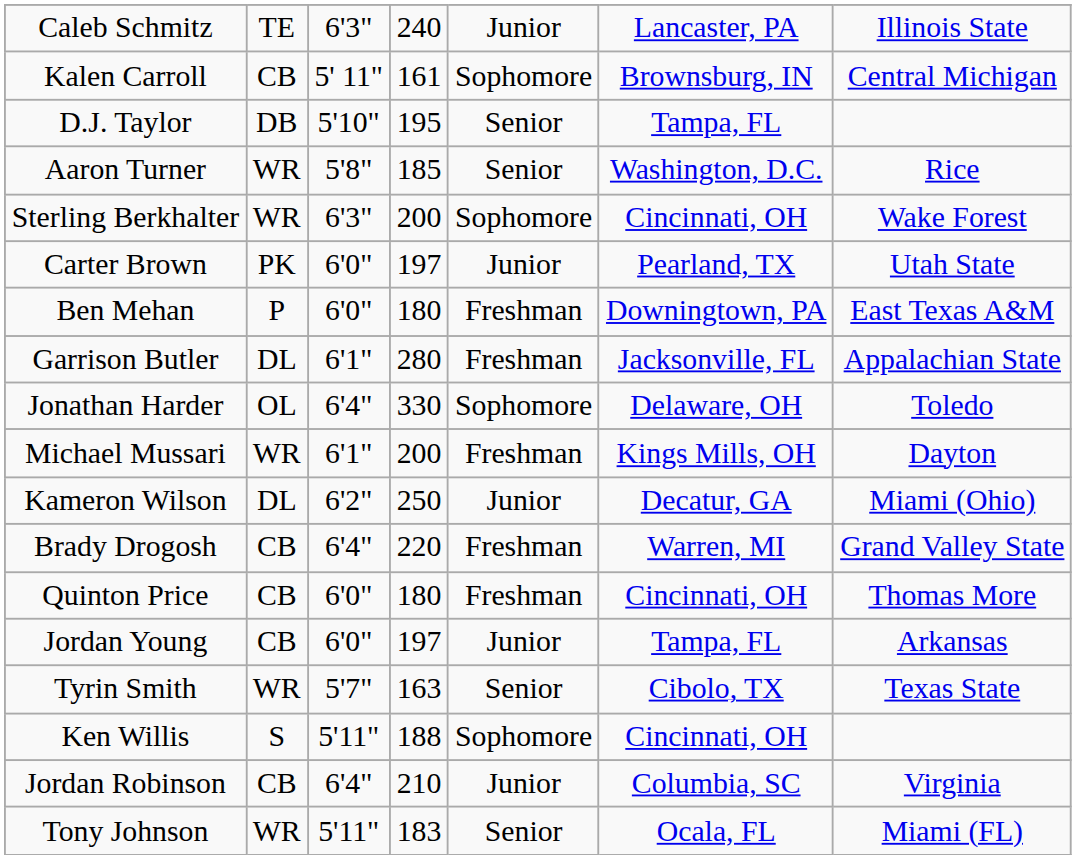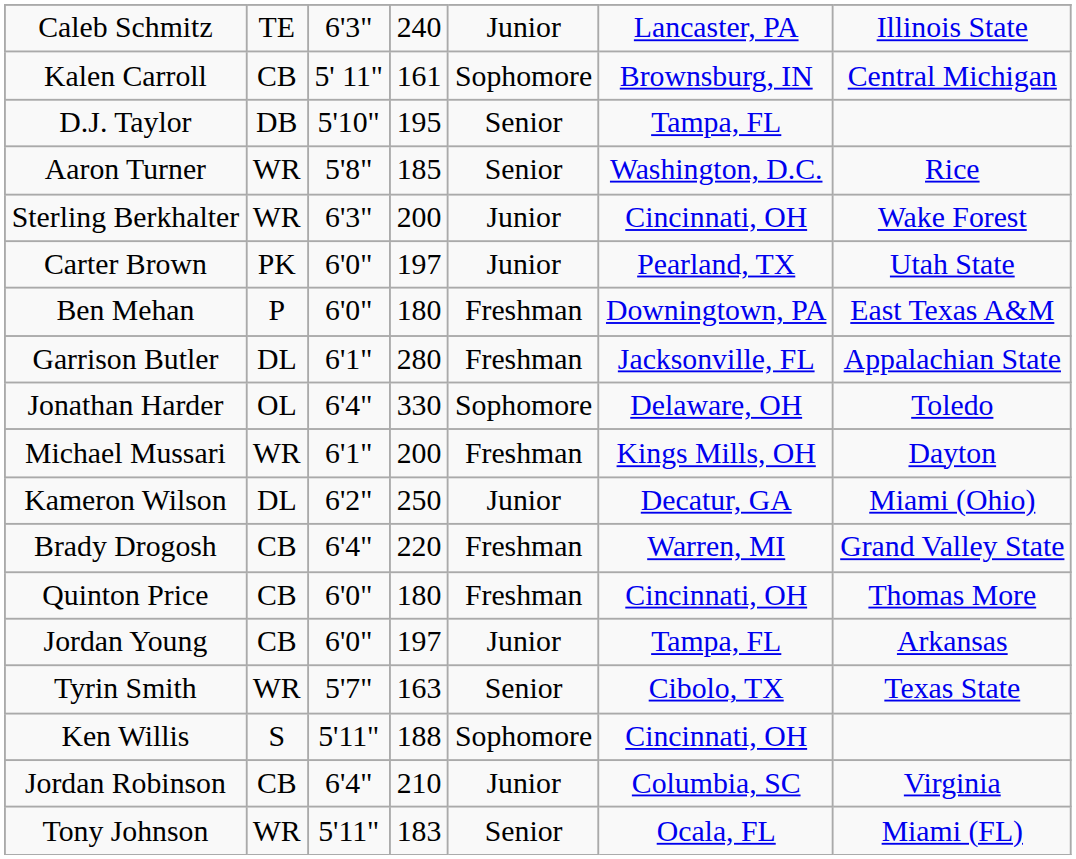 <table class="wikitable sortable sortable" style="text-align: center">
 <tr>
 <td>Caleb Schmitz</td>
 <td>TE</td>
 <td>6'3"</td>
 <td>240</td>
 <td> Junior</td>
 <td><a href='#'>Lancaster, PA</a></td>
 <td><a href='#'>Illinois State</a></td>
 </tr>
 <tr>
 <td>Kalen Carroll</td>
 <td>CB</td>
 <td>5' 11"</td>
 <td>161</td>
 <td> Sophomore</td>
 <td><a href='#'>Brownsburg, IN</a></td>
 <td><a href='#'>Central Michigan</a></td>
 </tr>
 <tr>
 <td>D.J. Taylor</td>
 <td>DB</td>
 <td>5'10"</td>
 <td>195</td>
 <td> Senior</td>
 <td><a href='#'>Tampa, FL</a></td>
 <td></td>
 </tr>
 <tr>
 <td>Aaron Turner</td>
 <td>WR</td>
 <td>5'8"</td>
 <td>185</td>
 <td> Senior</td>
 <td><a href='#'>Washington, D.C.</a></td>
 <td><a href='#'>Rice</a></td>
 </tr>
 <tr>
 <td>Sterling Berkhalter</td>
 <td>WR</td>
 <td>6'3"</td>
 <td>200</td>
-<td> Sophomore</td>
+<td> Junior</td>
 <td><a href='#'>Cincinnati, OH</a></td>
 <td><a href='#'>Wake Forest</a></td>
 </tr>
 <tr>
 <td>Carter Brown</td>
 <td>PK</td>
 <td>6'0"</td>
 <td>197</td>
 <td>Junior</td>
 <td><a href='#'>Pearland, TX</a></td>
 <td><a href='#'>Utah State</a></td>
 </tr>
 <tr>
 <td>Ben Mehan</td>
 <td>P</td>
 <td>6'0"</td>
 <td>180</td>
 <td>Freshman</td>
 <td><a href='#'>Downingtown, PA</a></td>
 <td><a href='#'>East Texas A&M</a></td>
 </tr>
 <tr>
 <td>Garrison Butler</td>
 <td>DL</td>
 <td>6'1"</td>
 <td>280</td>
 <td>Freshman</td>
 <td><a href='#'>Jacksonville, FL</a></td>
 <td><a href='#'>Appalachian State</a></td>
 </tr>
 <tr>
 <td>Jonathan Harder</td>
 <td>OL</td>
 <td>6'4"</td>
 <td>330</td>
 <td> Sophomore</td>
 <td><a href='#'>Delaware, OH</a></td>
 <td><a href='#'>Toledo</a></td>
 </tr>
 <tr>
 <td>Michael Mussari</td>
 <td>WR</td>
 <td>6'1"</td>
 <td>200</td>
 <td> Freshman</td>
 <td><a href='#'>Kings Mills, OH</a></td>
 <td><a href='#'>Dayton</a></td>
 </tr>
 <tr>
 <td>Kameron Wilson</td>
 <td>DL</td>
 <td>6'2"</td>
 <td>250</td>
 <td> Junior</td>
 <td><a href='#'>Decatur, GA</a></td>
 <td><a href='#'>Miami (Ohio)</a></td>
 </tr>
 <tr>
 <td>Brady Drogosh</td>
 <td>CB</td>
 <td>6'4"</td>
 <td>220</td>
 <td> Freshman</td>
 <td><a href='#'>Warren, MI</a></td>
 <td><a href='#'>Grand Valley State</a></td>
 </tr>
 <tr>
 <td>Quinton Price</td>
 <td>CB</td>
 <td>6'0"</td>
 <td>180</td>
 <td>Freshman</td>
 <td><a href='#'>Cincinnati, OH</a></td>
 <td><a href='#'>Thomas More</a></td>
 </tr>
 <tr>
 <td>Jordan Young</td>
 <td>CB</td>
 <td>6'0"</td>
 <td>197</td>
 <td> Junior</td>
 <td><a href='#'>Tampa, FL</a></td>
 <td><a href='#'>Arkansas</a></td>
 </tr>
 <tr>
 <td>Tyrin Smith</td>
 <td>WR</td>
 <td>5'7"</td>
 <td>163</td>
 <td> Senior</td>
 <td><a href='#'>Cibolo, TX</a></td>
 <td><a href='#'>Texas State</a></td>
 </tr>
 <tr>
 <td>Ken Willis</td>
 <td>S</td>
 <td>5'11"</td>
 <td>188</td>
 <td> Sophomore</td>
 <td><a href='#'>Cincinnati, OH</a></td>
 <td></td>
 </tr>
 <tr>
 <td>Jordan Robinson</td>
 <td>CB</td>
 <td>6'4"</td>
 <td>210</td>
 <td>Junior</td>
 <td><a href='#'>Columbia, SC</a></td>
 <td><a href='#'>Virginia</a></td>
 </tr>
 <tr>
 <td>Tony Johnson</td>
 <td>WR</td>
 <td>5'11"</td>
 <td>183</td>
 <td> Senior</td>
 <td><a href='#'>Ocala, FL</a></td>
 <td><a href='#'>Miami (FL)</a></td>
 </tr>
 </table>
